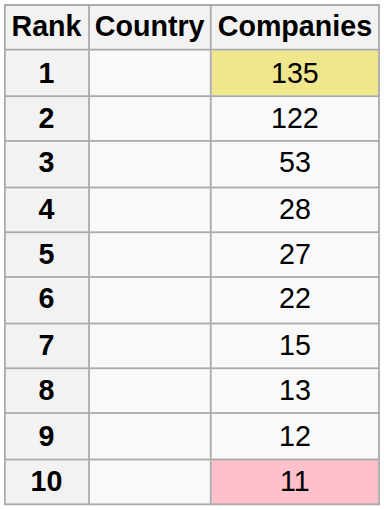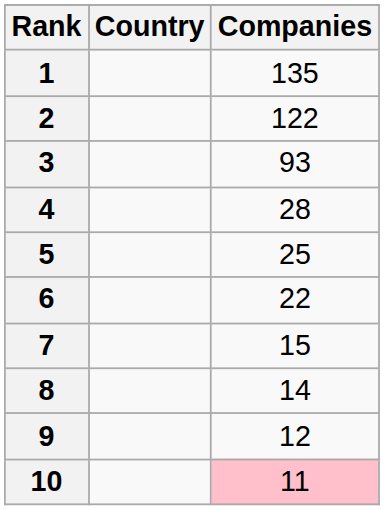 <table class="wikitable sortable plainrowheaders" style="text-align: center">
 <tr>
 </tr>
 <tr>
 <th scope="col">Rank</th>
 <th scope="col">Country</th>
 <th scope="col">Companies</th>
 </tr>
 <tr>
 <th scope="row">1</th>
 <td style="text-align: left;"></td>
-<td style="background: khaki;">135</td>
+<td>135</td>
 </tr>
 <tr>
 <th scope="row">2</th>
 <td style="text-align: left;"></td>
 <td>122</td>
 </tr>
 <tr>
 <th scope="row">3</th>
 <td style="text-align: left;"></td>
-<td>53</td>
+<td>93</td>
 </tr>
 <tr>
 <th scope="row">4</th>
 <td style="text-align: left;"></td>
 <td>28</td>
 </tr>
 <tr>
 <th scope="row">5</th>
 <td style="text-align: left;"></td>
-<td>27</td>
+<td>25</td>
 </tr>
 <tr>
 <th scope="row">6</th>
 <td style="text-align: left;"></td>
 <td>22</td>
 </tr>
 <tr>
 <th scope="row">7</th>
 <td style="text-align: left;"></td>
 <td>15</td>
 </tr>
 <tr>
 <th scope="row">8</th>
 <td style="text-align: left;"></td>
-<td>13</td>
+<td>14</td>
 </tr>
 <tr>
 <th scope="row">9</th>
 <td style="text-align: left;"></td>
 <td>12</td>
 </tr>
 <tr>
 <th scope="row">10</th>
 <td style="text-align: left;"></td>
 <td style="background: pink;">11</td>
 </tr>
 </table>
